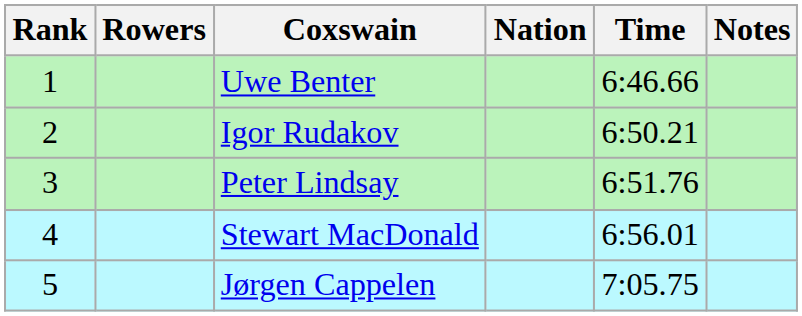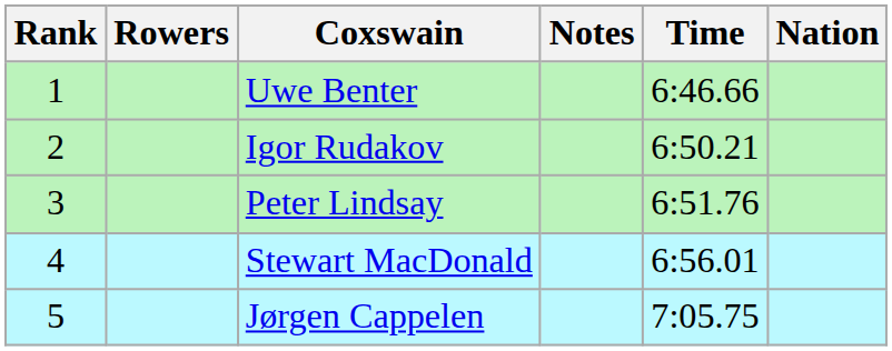 <table class="wikitable sortable" style="text-align:center">
 <tr>
 <th>Rank</th>
 <th>Rowers</th>
 <th>Coxswain</th>
+<th>Notes</th>
+<th>Time</th>
 <th>Nation</th>
-<th>Time</th>
-<th>Notes</th>
 </tr>
 <tr bgcolor=bbf3bb>
 <td>1</td>
 <td align=left></td>
 <td align=left><a href='#'>Uwe Benter</a></td>
+<td></td>
+<td>6:46.66</td>
 <td align=left></td>
-<td>6:46.66</td>
-<td></td>
 </tr>
 <tr bgcolor=bbf3bb>
 <td>2</td>
 <td align=left></td>
 <td align=left><a href='#'>Igor Rudakov</a></td>
+<td></td>
+<td>6:50.21</td>
 <td align=left></td>
-<td>6:50.21</td>
-<td></td>
 </tr>
 <tr bgcolor=bbf3bb>
 <td>3</td>
 <td align=left></td>
 <td align=left><a href='#'>Peter Lindsay</a></td>
+<td></td>
+<td>6:51.76</td>
 <td align=left></td>
-<td>6:51.76</td>
-<td></td>
 </tr>
 <tr bgcolor=bbf9ff>
 <td>4</td>
 <td align=left></td>
 <td align=left><a href='#'>Stewart MacDonald</a></td>
+<td></td>
+<td>6:56.01</td>
 <td align=left></td>
-<td>6:56.01</td>
-<td></td>
 </tr>
 <tr bgcolor=bbf9ff>
 <td>5</td>
 <td align=left></td>
 <td align=left><a href='#'>Jørgen Cappelen</a></td>
+<td></td>
+<td>7:05.75</td>
 <td align=left></td>
-<td>7:05.75</td>
-<td></td>
 </tr>
 </table>
